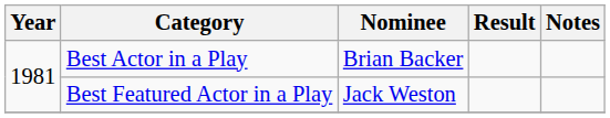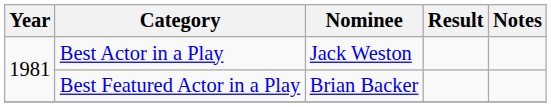 <table class="wikitable sortable">
 <tr>
 <th>Year</th>
 <th>Category</th>
 <th>Nominee</th>
 <th>Result</th>
 <th>Notes</th>
 </tr>
 <tr>
 <td rowspan=2>1981</td>
 <td><a href='#'>Best Actor in a Play</a></td>
-<td><a href='#'>Brian Backer</a></td>
+<td><a href='#'>Jack Weston</a></td>
 <td></td>
 <td></td>
 </tr>
 <tr>
 <td><a href='#'>Best Featured Actor in a Play</a></td>
-<td><a href='#'>Jack Weston</a></td>
+<td><a href='#'>Brian Backer</a></td>
 <td></td>
 <td></td>
 </tr>
 <tr>
 </tr>
 </table>
